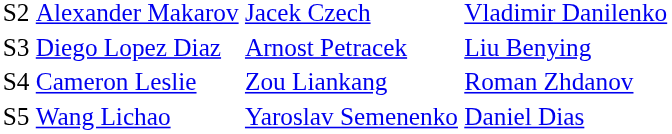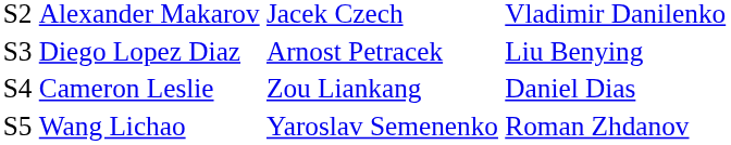 <table>
 <tr>
 <td>S2</td>
 <td><a href='#'>Alexander Makarov</a><br></td>
 <td><a href='#'>Jacek Czech</a><br></td>
 <td><a href='#'>Vladimir Danilenko</a><br></td>
 </tr>
 <tr>
 <td>S3</td>
 <td><a href='#'>Diego Lopez Diaz</a><br></td>
 <td><a href='#'>Arnost Petracek</a><br></td>
 <td><a href='#'>Liu Benying</a><br></td>
 </tr>
 <tr>
 <td>S4</td>
 <td><a href='#'>Cameron Leslie</a><br></td>
 <td><a href='#'>Zou Liankang</a><br></td>
-<td><a href='#'>Roman Zhdanov</a><br></td>
+<td><a href='#'>Daniel Dias</a><br></td>
 </tr>
 <tr>
 <td>S5</td>
 <td><a href='#'>Wang Lichao</a><br></td>
 <td><a href='#'>Yaroslav Semenenko</a><br></td>
-<td><a href='#'>Daniel Dias</a><br></td>
+<td><a href='#'>Roman Zhdanov</a><br></td>
 </tr>
 </table>
